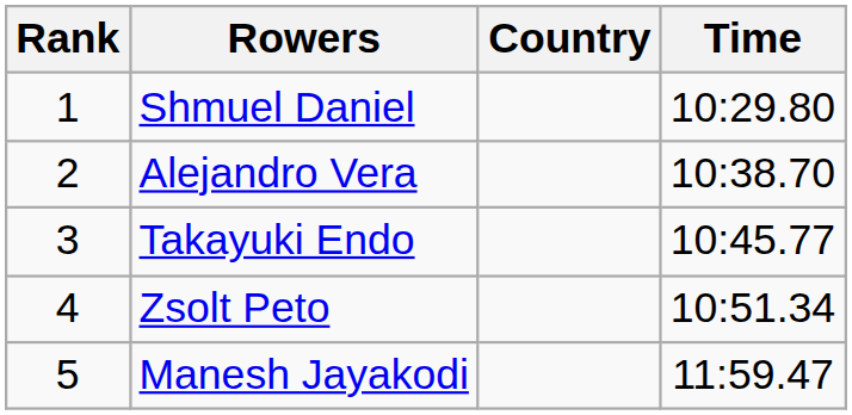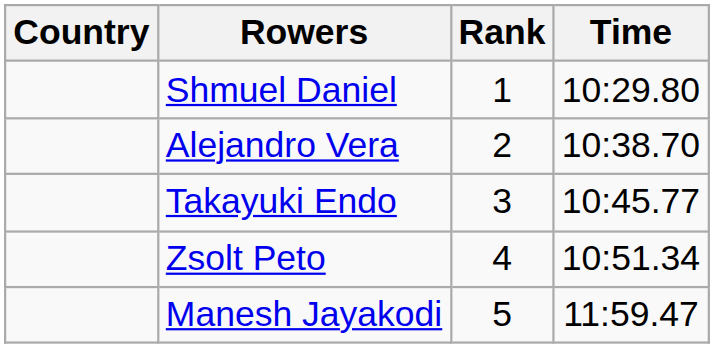 <table class="wikitable" style="text-align:center">
 <tr>
+<th>Country</th>
+<th>Rowers</th>
 <th>Rank</th>
-<th>Rowers</th>
-<th>Country</th>
 <th>Time</th>
 </tr>
 <tr>
+<td align="left"></td>
+<td align="left"><a href='#'>Shmuel Daniel</a></td>
 <td>1</td>
-<td align="left"><a href='#'>Shmuel Daniel</a></td>
-<td align="left"></td>
 <td>10:29.80</td>
 </tr>
 <tr>
+<td align="left"></td>
+<td align="left"><a href='#'>Alejandro Vera</a></td>
 <td>2</td>
-<td align="left"><a href='#'>Alejandro Vera</a></td>
-<td align="left"></td>
 <td>10:38.70</td>
 </tr>
 <tr>
+<td align="left"></td>
+<td align="left"><a href='#'>Takayuki Endo</a></td>
 <td>3</td>
-<td align="left"><a href='#'>Takayuki Endo</a></td>
-<td align="left"></td>
 <td>10:45.77</td>
 </tr>
 <tr>
+<td align="left"></td>
+<td align="left"><a href='#'>Zsolt Peto</a></td>
 <td>4</td>
-<td align="left"><a href='#'>Zsolt Peto</a></td>
-<td align="left"></td>
 <td>10:51.34</td>
 </tr>
 <tr>
+<td align="left"></td>
+<td align="left"><a href='#'>Manesh Jayakodi</a></td>
 <td>5</td>
-<td align="left"><a href='#'>Manesh Jayakodi</a></td>
-<td align="left"></td>
 <td>11:59.47</td>
 </tr>
 </table>
